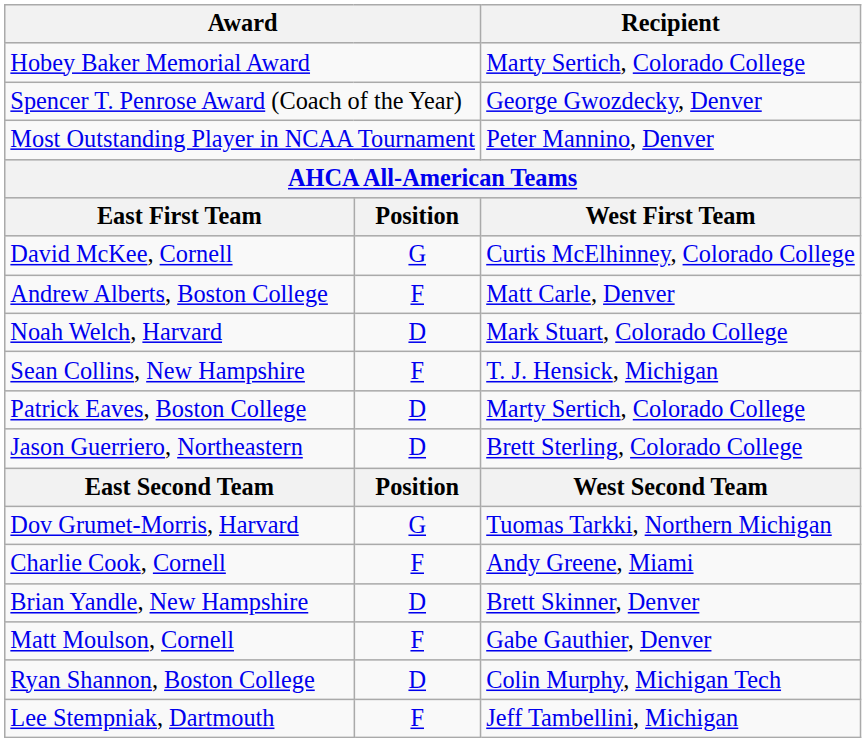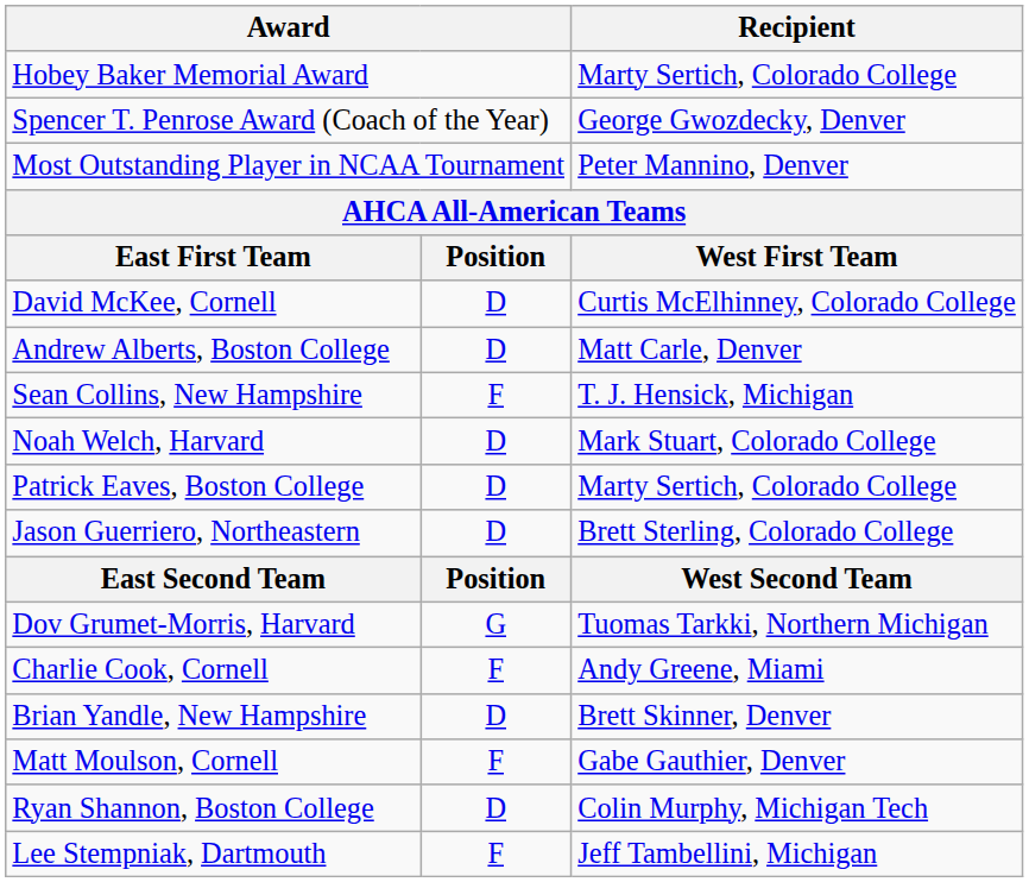 <table class="wikitable">
 <tr>
 <th colspan=2>Award</th>
 <th>Recipient</th>
 </tr>
 <tr>
 <td colspan=2><a href='#'>Hobey Baker Memorial Award</a></td>
 <td><a href='#'>Marty Sertich</a>, <a href='#'>Colorado College</a></td>
 </tr>
 <tr>
 <td colspan=2><a href='#'>Spencer T. Penrose Award</a> (Coach of the Year)</td>
 <td><a href='#'>George Gwozdecky</a>, <a href='#'>Denver</a></td>
 </tr>
 <tr>
 <td colspan=2><a href='#'>Most Outstanding Player in NCAA Tournament</a></td>
 <td><a href='#'>Peter Mannino</a>, <a href='#'>Denver</a></td>
 </tr>
 <tr>
 <th colspan=3><a href='#'>AHCA All-American Teams</a></th>
 </tr>
 <tr>
 <th>East First Team</th>
 <th>  Position  </th>
 <th>West First Team</th>
 </tr>
 <tr>
 <td><a href='#'>David McKee</a>, <a href='#'>Cornell</a></td>
-<td align=center><a href='#'>G</a></td>
+<td align=center><a href='#'>D</a></td>
 <td><a href='#'>Curtis McElhinney</a>, <a href='#'>Colorado College</a></td>
 </tr>
 <tr>
 <td><a href='#'>Andrew Alberts</a>, <a href='#'>Boston College</a></td>
+<td align=center><a href='#'>D</a></td>
+<td><a href='#'>Matt Carle</a>, <a href='#'>Denver</a></td>
+</tr>
+<tr>
+<td><a href='#'>Sean Collins</a>, <a href='#'>New Hampshire</a></td>
 <td align=center><a href='#'>F</a></td>
-<td><a href='#'>Matt Carle</a>, <a href='#'>Denver</a></td>
+<td><a href='#'>T. J. Hensick</a>, <a href='#'>Michigan</a></td>
 </tr>
 <tr>
 <td><a href='#'>Noah Welch</a>, <a href='#'>Harvard</a></td>
 <td align=center><a href='#'>D</a></td>
 <td><a href='#'>Mark Stuart</a>, <a href='#'>Colorado College</a></td>
-</tr>
-<tr>
-<td><a href='#'>Sean Collins</a>, <a href='#'>New Hampshire</a></td>
-<td align=center><a href='#'>F</a></td>
-<td><a href='#'>T. J. Hensick</a>, <a href='#'>Michigan</a></td>
 </tr>
 <tr>
 <td><a href='#'>Patrick Eaves</a>, <a href='#'>Boston College</a></td>
 <td align=center><a href='#'>D</a></td>
 <td><a href='#'>Marty Sertich</a>, <a href='#'>Colorado College</a></td>
 </tr>
 <tr>
 <td><a href='#'>Jason Guerriero</a>, <a href='#'>Northeastern</a></td>
 <td align=center><a href='#'>D</a></td>
 <td><a href='#'>Brett Sterling</a>, <a href='#'>Colorado College</a></td>
 </tr>
 <tr>
 <th>East Second Team</th>
 <th>  Position  </th>
 <th>West Second Team</th>
 </tr>
 <tr>
 <td><a href='#'>Dov Grumet-Morris</a>, <a href='#'>Harvard</a></td>
 <td align=center><a href='#'>G</a></td>
 <td><a href='#'>Tuomas Tarkki</a>, <a href='#'>Northern Michigan</a></td>
 </tr>
 <tr>
 <td><a href='#'>Charlie Cook</a>, <a href='#'>Cornell</a></td>
 <td align=center><a href='#'>F</a></td>
 <td><a href='#'>Andy Greene</a>, <a href='#'>Miami</a></td>
 </tr>
 <tr>
 <td><a href='#'>Brian Yandle</a>, <a href='#'>New Hampshire</a></td>
 <td align=center><a href='#'>D</a></td>
 <td><a href='#'>Brett Skinner</a>, <a href='#'>Denver</a></td>
 </tr>
 <tr>
 <td><a href='#'>Matt Moulson</a>, <a href='#'>Cornell</a></td>
 <td align=center><a href='#'>F</a></td>
 <td><a href='#'>Gabe Gauthier</a>, <a href='#'>Denver</a></td>
 </tr>
 <tr>
 <td><a href='#'>Ryan Shannon</a>, <a href='#'>Boston College</a></td>
 <td align=center><a href='#'>D</a></td>
 <td><a href='#'>Colin Murphy</a>, <a href='#'>Michigan Tech</a></td>
 </tr>
 <tr>
 <td><a href='#'>Lee Stempniak</a>, <a href='#'>Dartmouth</a></td>
 <td align=center><a href='#'>F</a></td>
 <td><a href='#'>Jeff Tambellini</a>, <a href='#'>Michigan</a></td>
 </tr>
 </table>
